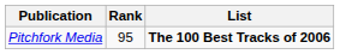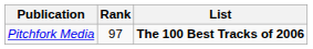 <table class="wikitable">
 <tr>
 <th>Publication</th>
 <th>Rank</th>
 <th>List</th>
 </tr>
 <tr>
 <td><em><a href='#'>Pitchfork Media</a></em></td>
-<td align="center">95</td>
+<td align="center">97</td>
 <td><strong>The 100 Best Tracks of 2006</strong></td>
 </tr>
 </table>
